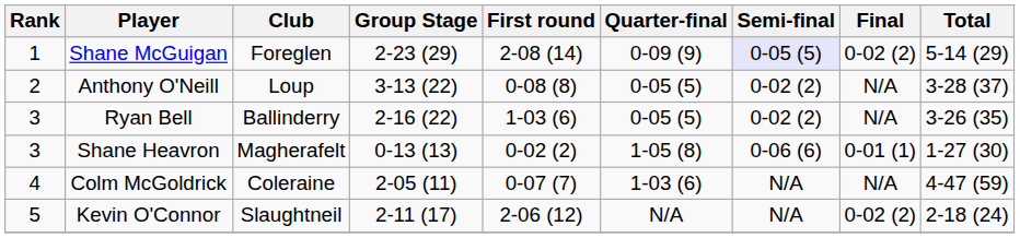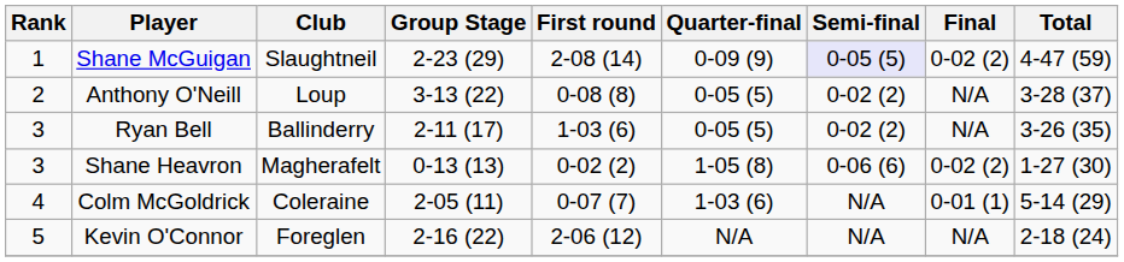 <table class="wikitable">
 <tr>
 <th>Rank</th>
 <th>Player</th>
 <th>Club</th>
 <th>Group Stage</th>
 <th>First round</th>
 <th>Quarter-final</th>
 <th>Semi-final</th>
 <th>Final</th>
 <th>Total</th>
 </tr>
 <tr>
 <td align=center>1</td>
 <td align=center><a href='#'>Shane McGuigan</a></td>
-<td align=center>Foreglen</td>
+<td align=center>Slaughtneil</td>
 <td align=center>2-23 (29)</td>
 <td align=center>2-08 (14)</td>
 <td align=center>0-09 (9)</td>
 <td align=center style="background: lavender;">0-05 (5)</td>
 <td align=center>0-02 (2)</td>
-<td align=center>5-14 (29)</td>
+<td align=center>4-47 (59)</td>
 </tr>
 <tr>
 <td align=center>2</td>
 <td align=center>Anthony O'Neill</td>
 <td align=center>Loup</td>
 <td align=center>3-13 (22)</td>
 <td align=center>0-08 (8)</td>
 <td align=center>0-05 (5)</td>
 <td align=center>0-02 (2)</td>
 <td align=center>N/A</td>
 <td align=center>3-28 (37)</td>
 </tr>
 <tr>
 <td align=center>3</td>
 <td align=center>Ryan Bell</td>
 <td align=center>Ballinderry</td>
-<td align=center>2-16 (22)</td>
+<td align=center>2-11 (17)</td>
 <td align=center>1-03 (6)</td>
 <td align=center>0-05 (5)</td>
 <td align=center>0-02 (2)</td>
 <td align=center>N/A</td>
 <td align=center>3-26 (35)</td>
 </tr>
 <tr>
 <td align=center>3</td>
 <td align=center>Shane Heavron</td>
 <td align=center>Magherafelt</td>
 <td align=center>0-13 (13)</td>
 <td align=center>0-02 (2)</td>
 <td align=center>1-05 (8)</td>
 <td align=center>0-06 (6)</td>
-<td align=center>0-01 (1)</td>
+<td align=center>0-02 (2)</td>
 <td align=center>1-27 (30)</td>
 </tr>
 <tr>
 <td align=center>4</td>
 <td align=center>Colm McGoldrick</td>
 <td align=center>Coleraine</td>
 <td align=center>2-05 (11)</td>
 <td align=center>0-07 (7)</td>
 <td align=center>1-03 (6)</td>
 <td align=center>N/A</td>
-<td align=center>N/A</td>
-<td align=center>4-47 (59)</td>
+<td align=center>0-01 (1)</td>
+<td align=center>5-14 (29)</td>
 </tr>
 <tr>
 <td align=center>5</td>
 <td align=center>Kevin O'Connor</td>
-<td align=center>Slaughtneil</td>
-<td align=center>2-11 (17)</td>
+<td align=center>Foreglen</td>
+<td align=center>2-16 (22)</td>
 <td align=center>2-06 (12)</td>
 <td align=center>N/A</td>
 <td align=center>N/A</td>
-<td align=center>0-02 (2)</td>
+<td align=center>N/A</td>
 <td align=center>2-18 (24)</td>
 </tr>
 <tr>
 </tr>
 </table>
